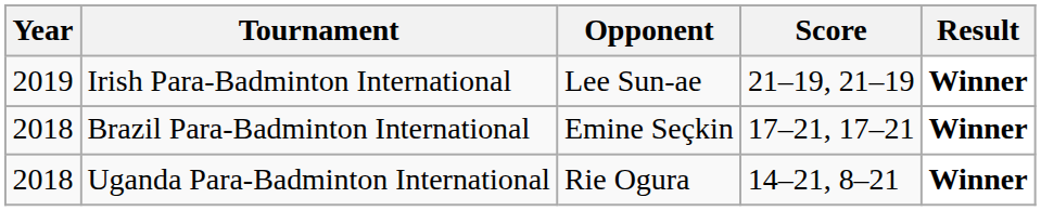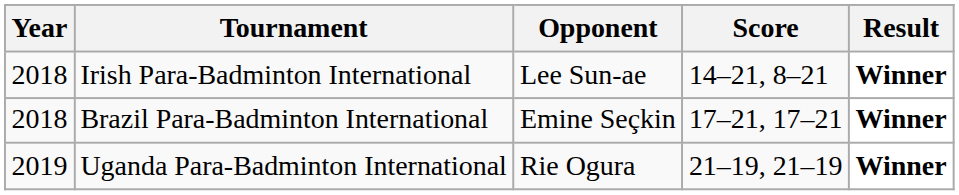 <table class="sortable wikitable" style="font-size: 90%;">
 <tr>
 <th>Year</th>
 <th>Tournament</th>
 <th>Opponent</th>
 <th>Score</th>
 <th>Result</th>
 </tr>
 <tr>
-<td align="center">2019</td>
+<td align="center">2018</td>
 <td align="left">Irish Para-Badminton International</td>
 <td align="left"> Lee Sun-ae</td>
-<td align="left">21–19, 21–19</td>
+<td align="left">14–21, 8–21</td>
 <td style="text-align:left; background:white"> <strong>Winner</strong></td>
 </tr>
 <tr>
 <td align="center">2018</td>
 <td align="left">Brazil Para-Badminton International</td>
 <td align="left"> Emine Seçkin</td>
 <td align="left">17–21, 17–21</td>
 <td style="text-align:left; background:white"> <strong>Winner</strong></td>
 </tr>
 <tr>
-<td align="center">2018</td>
+<td align="center">2019</td>
 <td align="left">Uganda Para-Badminton International</td>
 <td align="left"> Rie Ogura</td>
-<td align="left">14–21, 8–21</td>
+<td align="left">21–19, 21–19</td>
 <td style="text-align:left; background:white"> <strong>Winner</strong></td>
 </tr>
 </table>
